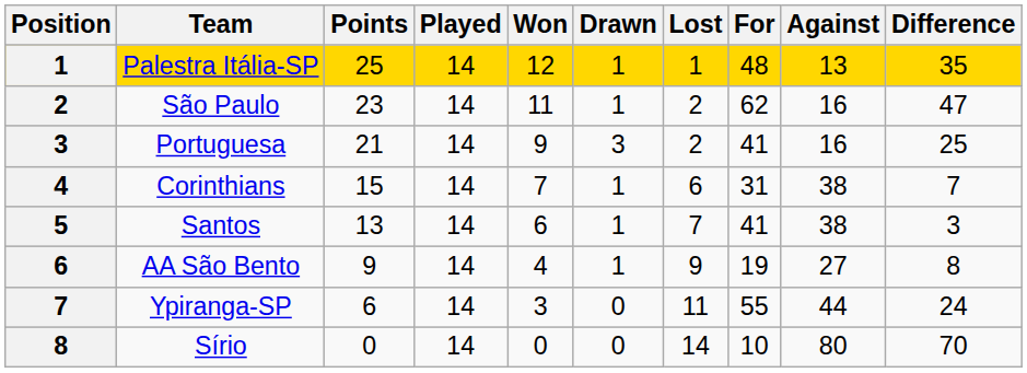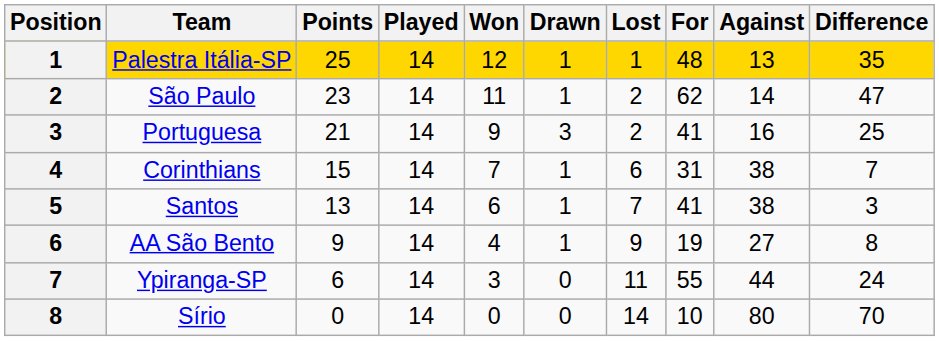 <table class="wikitable" style="text-align:center">
 <tr>
 <th>Position</th>
 <th>Team</th>
 <th>Points</th>
 <th>Played</th>
 <th>Won</th>
 <th>Drawn</th>
 <th>Lost</th>
 <th>For</th>
 <th>Against</th>
 <th>Difference</th>
 </tr>
 <tr style="background: gold;">
 <th>1</th>
 <td><a href='#'>Palestra Itália-SP</a></td>
 <td>25</td>
 <td>14</td>
 <td>12</td>
 <td>1</td>
 <td>1</td>
 <td>48</td>
 <td>13</td>
 <td>35</td>
 </tr>
 <tr>
 <th>2</th>
 <td><a href='#'>São Paulo</a></td>
 <td>23</td>
 <td>14</td>
 <td>11</td>
 <td>1</td>
 <td>2</td>
 <td>62</td>
-<td>16</td>
+<td>14</td>
 <td>47</td>
 </tr>
 <tr>
 <th>3</th>
 <td><a href='#'>Portuguesa</a></td>
 <td>21</td>
 <td>14</td>
 <td>9</td>
 <td>3</td>
 <td>2</td>
 <td>41</td>
 <td>16</td>
 <td>25</td>
 </tr>
 <tr>
 <th>4</th>
 <td><a href='#'>Corinthians</a></td>
 <td>15</td>
 <td>14</td>
 <td>7</td>
 <td>1</td>
 <td>6</td>
 <td>31</td>
 <td>38</td>
 <td>7</td>
 </tr>
 <tr>
 <th>5</th>
 <td><a href='#'>Santos</a></td>
 <td>13</td>
 <td>14</td>
 <td>6</td>
 <td>1</td>
 <td>7</td>
 <td>41</td>
 <td>38</td>
 <td>3</td>
 </tr>
 <tr>
 <th>6</th>
 <td><a href='#'>AA São Bento</a></td>
 <td>9</td>
 <td>14</td>
 <td>4</td>
 <td>1</td>
 <td>9</td>
 <td>19</td>
 <td>27</td>
 <td>8</td>
 </tr>
 <tr>
 <th>7</th>
 <td><a href='#'>Ypiranga-SP</a></td>
 <td>6</td>
 <td>14</td>
 <td>3</td>
 <td>0</td>
 <td>11</td>
 <td>55</td>
 <td>44</td>
 <td>24</td>
 </tr>
 <tr>
 <th>8</th>
 <td><a href='#'>Sírio</a></td>
 <td>0</td>
 <td>14</td>
 <td>0</td>
 <td>0</td>
 <td>14</td>
 <td>10</td>
 <td>80</td>
 <td>70</td>
 </tr>
 </table>
